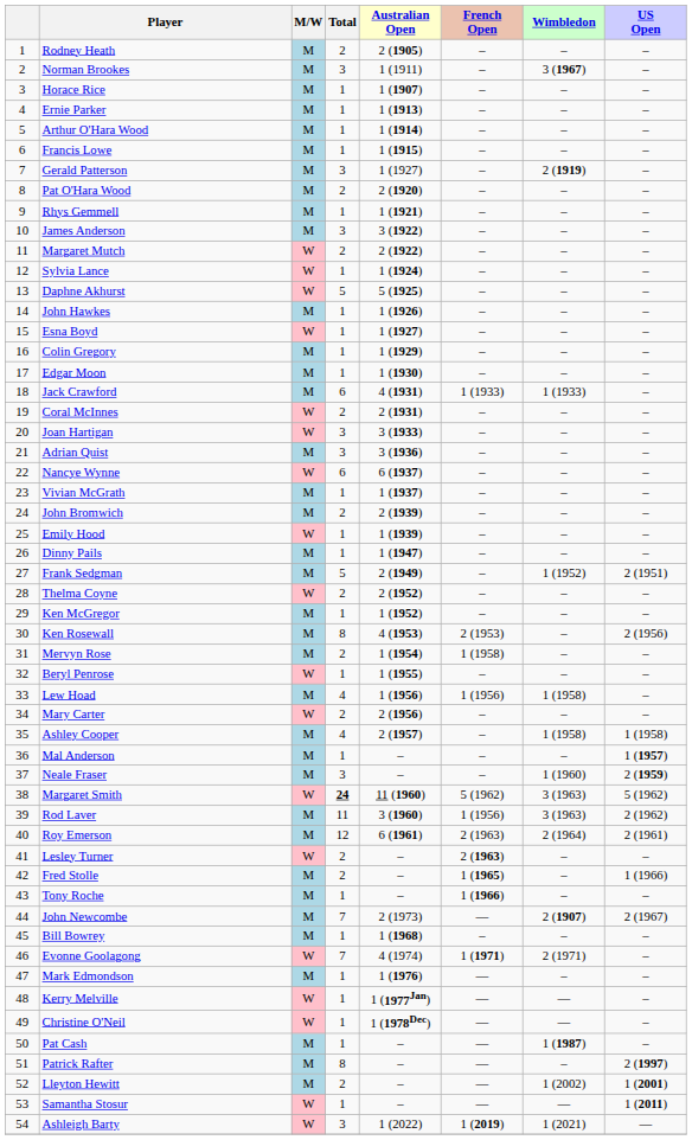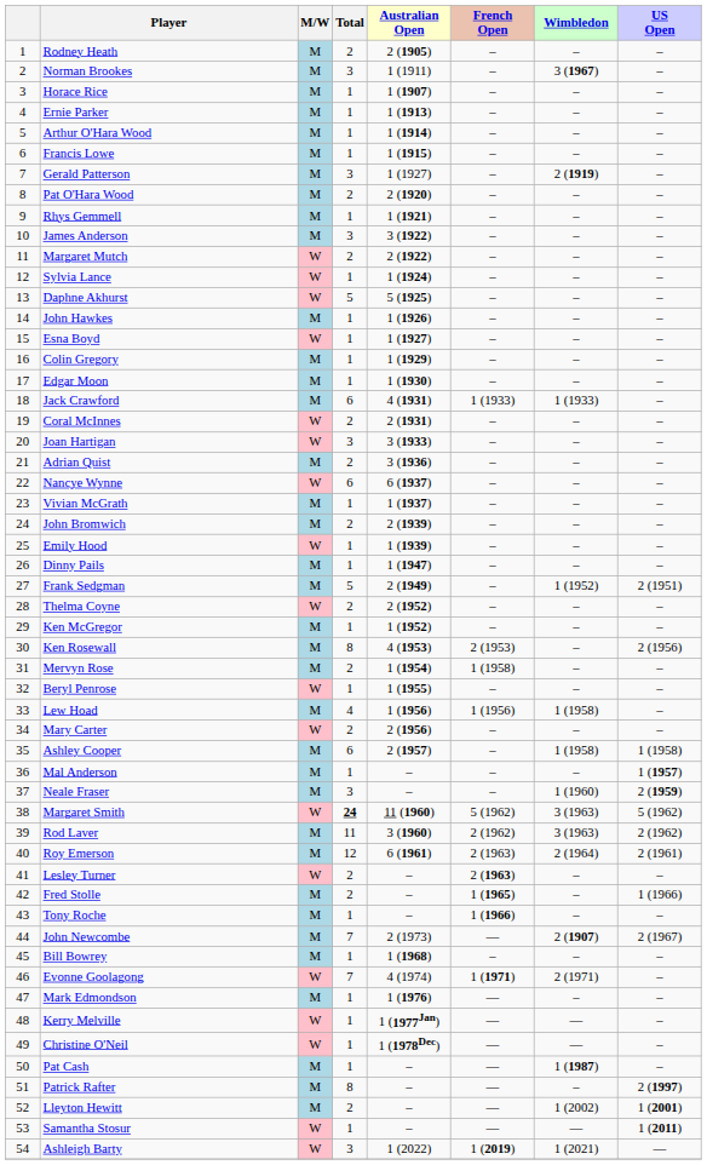 <table class="wikitable mw-datatable sortable" style="text-align:center;">
 <tr>
 <th data-sort-type="number" width="5%"></th>
 <th width="37%">Player</th>
 <th width="5%">M/W</th>
 <th data-sort-type="number" width="5%">Total</th>
 <th style="background-color:#FFFFCC;" width="12%" data-sort-type="number"><a href='#'>Australian<br> Open</a></th>
 <th style="background-color:#EBC2AF;" width="12%" data-sort-type="number"><a href='#'>French<br> Open</a></th>
 <th style="background-color:#CCFFCC;" width="12%" data-sort-type="number"><a href='#'>Wimbledon</a></th>
 <th style="background-color:#CCCCFF;" width="12%" data-sort-type="number"><a href='#'>US<br> Open</a></th>
 </tr>
 <tr>
 <td>1</td>
 <td style="text-align:left"><a href='#'>Rodney Heath</a></td>
 <td style="background-color:lightblue;">M</td>
 <td>2</td>
 <td>2 (<strong>1905</strong>)</td>
 <td>–</td>
 <td>–</td>
 <td>–</td>
 </tr>
 <tr>
 <td>2</td>
 <td style="text-align:left"><a href='#'>Norman Brookes</a></td>
 <td style="background-color:lightblue;">M</td>
 <td>3</td>
 <td>1 (1911)</td>
 <td>–</td>
 <td>3 (<strong>1967</strong>)</td>
 <td>–</td>
 </tr>
 <tr>
 <td>3</td>
 <td style="text-align:left"><a href='#'>Horace Rice</a></td>
 <td style="background-color:lightblue;">M</td>
 <td>1</td>
 <td>1 (<strong>1907</strong>)</td>
 <td>–</td>
 <td>–</td>
 <td>–</td>
 </tr>
 <tr>
 <td>4</td>
 <td style="text-align:left"><a href='#'>Ernie Parker</a></td>
 <td style="background-color:lightblue;">M</td>
 <td>1</td>
 <td>1 (<strong>1913</strong>)</td>
 <td>–</td>
 <td>–</td>
 <td>–</td>
 </tr>
 <tr>
 <td>5</td>
 <td style="text-align:left"><a href='#'>Arthur O'Hara Wood</a></td>
 <td style="background-color:lightblue;">M</td>
 <td>1</td>
 <td>1 (<strong>1914</strong>)</td>
 <td>–</td>
 <td>–</td>
 <td>–</td>
 </tr>
 <tr>
 <td>6</td>
 <td style="text-align:left"><a href='#'>Francis Lowe</a></td>
 <td style="background-color:lightblue;">M</td>
 <td>1</td>
 <td>1 (<strong>1915</strong>)</td>
 <td>–</td>
 <td>–</td>
 <td>–</td>
 </tr>
 <tr>
 <td>7</td>
 <td style="text-align:left"><a href='#'>Gerald Patterson</a></td>
 <td style="background-color:lightblue;">M</td>
 <td>3</td>
 <td>1 (1927)</td>
 <td>–</td>
 <td>2 (<strong>1919</strong>)</td>
 <td>–</td>
 </tr>
 <tr>
 <td>8</td>
 <td style="text-align:left"><a href='#'>Pat O'Hara Wood</a></td>
 <td style="background-color:lightblue;">M</td>
 <td>2</td>
 <td>2 (<strong>1920</strong>)</td>
 <td>–</td>
 <td>–</td>
 <td>–</td>
 </tr>
 <tr>
 <td>9</td>
 <td style="text-align:left"><a href='#'>Rhys Gemmell</a></td>
 <td style="background-color:lightblue;">M</td>
 <td>1</td>
 <td>1 (<strong>1921</strong>)</td>
 <td>–</td>
 <td>–</td>
 <td>–</td>
 </tr>
 <tr>
 <td>10</td>
 <td style="text-align:left"><a href='#'>James Anderson</a></td>
 <td style="background-color:lightblue;">M</td>
 <td>3</td>
 <td>3 (<strong>1922</strong>)</td>
 <td>–</td>
 <td>–</td>
 <td>–</td>
 </tr>
 <tr>
 <td>11</td>
 <td style="text-align:left"><a href='#'>Margaret Mutch</a></td>
 <td style="background-color:pink;">W</td>
 <td>2</td>
 <td>2 (<strong>1922</strong>)</td>
 <td>–</td>
 <td>–</td>
 <td>–</td>
 </tr>
 <tr>
 <td>12</td>
 <td style="text-align:left"><a href='#'>Sylvia Lance</a></td>
 <td style="background-color:pink;">W</td>
 <td>1</td>
 <td>1 (<strong>1924</strong>)</td>
 <td>–</td>
 <td>–</td>
 <td>–</td>
 </tr>
 <tr>
 <td>13</td>
 <td style="text-align:left"><a href='#'>Daphne Akhurst</a></td>
 <td style="background-color:pink;">W</td>
 <td>5</td>
 <td>5 (<strong>1925</strong>)</td>
 <td>–</td>
 <td>–</td>
 <td>–</td>
 </tr>
 <tr>
 <td>14</td>
 <td style="text-align:left"><a href='#'>John Hawkes</a></td>
 <td style="background-color:lightblue;">M</td>
 <td>1</td>
 <td>1 (<strong>1926</strong>)</td>
 <td>–</td>
 <td>–</td>
 <td>–</td>
 </tr>
 <tr>
 <td>15</td>
 <td style="text-align:left"><a href='#'>Esna Boyd</a></td>
 <td style="background-color:pink;">W</td>
 <td>1</td>
 <td>1 (<strong>1927</strong>)</td>
 <td>–</td>
 <td>–</td>
 <td>–</td>
 </tr>
 <tr>
 <td>16</td>
 <td style="text-align:left"><a href='#'>Colin Gregory</a></td>
 <td style="background-color:lightblue;">M</td>
 <td>1</td>
 <td>1 (<strong>1929</strong>)</td>
 <td>–</td>
 <td>–</td>
 <td>–</td>
 </tr>
 <tr>
 <td>17</td>
 <td style="text-align:left"><a href='#'>Edgar Moon</a></td>
 <td style="background-color:lightblue;">M</td>
 <td>1</td>
 <td>1 (<strong>1930</strong>)</td>
 <td>–</td>
 <td>–</td>
 <td>–</td>
 </tr>
 <tr>
 <td>18</td>
 <td style="text-align:left"><a href='#'>Jack Crawford</a></td>
 <td style="background-color:lightblue;">M</td>
 <td>6</td>
 <td>4 (<strong>1931</strong>)</td>
 <td>1 (1933)</td>
 <td>1 (1933)</td>
 <td>–</td>
 </tr>
 <tr>
 <td>19</td>
 <td style="text-align:left"><a href='#'>Coral McInnes</a></td>
 <td style="background-color:pink;">W</td>
 <td>2</td>
 <td>2 (<strong>1931</strong>)</td>
 <td>–</td>
 <td>–</td>
 <td>–</td>
 </tr>
 <tr>
 <td>20</td>
 <td style="text-align:left"><a href='#'>Joan Hartigan</a></td>
 <td style="background-color:pink;">W</td>
 <td>3</td>
 <td>3 (<strong>1933</strong>)</td>
 <td>–</td>
 <td>–</td>
 <td>–</td>
 </tr>
 <tr>
 <td>21</td>
 <td style="text-align:left"><a href='#'>Adrian Quist</a></td>
 <td style="background-color:lightblue;">M</td>
-<td>3</td>
+<td>2</td>
 <td>3 (<strong>1936</strong>)</td>
 <td>–</td>
 <td>–</td>
 <td>–</td>
 </tr>
 <tr>
 <td>22</td>
 <td style="text-align:left"><a href='#'>Nancye Wynne</a></td>
 <td style="background-color:pink;">W</td>
 <td>6</td>
 <td>6 (<strong>1937</strong>)</td>
 <td>–</td>
 <td>–</td>
 <td>–</td>
 </tr>
 <tr>
 <td>23</td>
 <td style="text-align:left"><a href='#'>Vivian McGrath</a></td>
 <td style="background-color:lightblue;">M</td>
 <td>1</td>
 <td>1 (<strong>1937</strong>)</td>
 <td>–</td>
 <td>–</td>
 <td>–</td>
 </tr>
 <tr>
 <td>24</td>
 <td style="text-align:left"><a href='#'>John Bromwich</a></td>
 <td style="background-color:lightblue;">M</td>
 <td>2</td>
 <td>2 (<strong>1939</strong>)</td>
 <td>–</td>
 <td>–</td>
 <td>–</td>
 </tr>
 <tr>
 <td>25</td>
 <td style="text-align:left"><a href='#'>Emily Hood</a></td>
 <td style="background-color:pink;">W</td>
 <td>1</td>
 <td>1 (<strong>1939</strong>)</td>
 <td>–</td>
 <td>–</td>
 <td>–</td>
 </tr>
 <tr>
 <td>26</td>
 <td style="text-align:left"><a href='#'>Dinny Pails</a></td>
 <td style="background-color:lightblue;">M</td>
 <td>1</td>
 <td>1 (<strong>1947</strong>)</td>
 <td>–</td>
 <td>–</td>
 <td>–</td>
 </tr>
 <tr>
 <td>27</td>
 <td style="text-align:left"><a href='#'>Frank Sedgman</a></td>
 <td style="background-color:lightblue;">M</td>
 <td>5</td>
 <td>2 (<strong>1949</strong>)</td>
 <td>–</td>
 <td>1 (1952)</td>
 <td>2 (1951)</td>
 </tr>
 <tr>
 <td>28</td>
 <td style="text-align:left"><a href='#'>Thelma Coyne</a></td>
 <td style="background-color:pink;">W</td>
 <td>2</td>
 <td>2 (<strong>1952</strong>)</td>
 <td>–</td>
 <td>–</td>
 <td>–</td>
 </tr>
 <tr>
 <td>29</td>
 <td style="text-align:left"><a href='#'>Ken McGregor</a></td>
 <td style="background-color:lightblue;">M</td>
 <td>1</td>
 <td>1 (<strong>1952</strong>)</td>
 <td>–</td>
 <td>–</td>
 <td>–</td>
 </tr>
 <tr>
 <td>30</td>
 <td style="text-align:left"><a href='#'>Ken Rosewall</a></td>
 <td style="background-color:lightblue;">M</td>
 <td>8</td>
 <td>4 (<strong>1953</strong>)</td>
 <td>2 (1953)</td>
 <td>–</td>
 <td>2 (1956)</td>
 </tr>
 <tr>
 <td>31</td>
 <td style="text-align:left"><a href='#'>Mervyn Rose</a></td>
 <td style="background-color:lightblue;">M</td>
 <td>2</td>
 <td>1 (<strong>1954</strong>)</td>
 <td>1 (1958)</td>
 <td>–</td>
 <td>–</td>
 </tr>
 <tr>
 <td>32</td>
 <td style="text-align:left"><a href='#'>Beryl Penrose</a></td>
 <td style="background-color:pink;">W</td>
 <td>1</td>
 <td>1 (<strong>1955</strong>)</td>
 <td>–</td>
 <td>–</td>
 <td>–</td>
 </tr>
 <tr>
 <td>33</td>
 <td style="text-align:left"><a href='#'>Lew Hoad</a></td>
 <td style="background-color:lightblue;">M</td>
 <td>4</td>
 <td>1 (<strong>1956</strong>)</td>
 <td>1 (1956)</td>
 <td>1 (1958)</td>
 <td>–</td>
 </tr>
 <tr>
 <td>34</td>
 <td style="text-align:left"><a href='#'>Mary Carter</a></td>
 <td style="background-color:pink;">W</td>
 <td>2</td>
 <td>2 (<strong>1956</strong>)</td>
 <td>–</td>
 <td>–</td>
 <td>–</td>
 </tr>
 <tr>
 <td>35</td>
 <td style="text-align:left"><a href='#'>Ashley Cooper</a></td>
 <td style="background-color:lightblue;">M</td>
-<td>4</td>
+<td>6</td>
 <td>2 (<strong>1957</strong>)</td>
 <td>–</td>
 <td>1 (1958)</td>
 <td>1 (1958)</td>
 </tr>
 <tr>
 <td>36</td>
 <td style="text-align:left"><a href='#'>Mal Anderson</a></td>
 <td style="background-color:lightblue;">M</td>
 <td>1</td>
 <td>–</td>
 <td>–</td>
 <td>–</td>
 <td>1 (<strong>1957</strong>)</td>
 </tr>
 <tr>
 <td>37</td>
 <td style="text-align:left"><a href='#'>Neale Fraser</a></td>
 <td style="background-color:lightblue;">M</td>
 <td>3</td>
 <td>–</td>
 <td>–</td>
 <td>1 (1960)</td>
 <td>2 (<strong>1959</strong>)</td>
 </tr>
 <tr>
 <td>38</td>
 <td style="text-align:left"><a href='#'>Margaret Smith</a></td>
 <td style="background-color:pink;">W</td>
 <td><u><strong>24</strong></u></td>
 <td><u>11</u> (<strong>1960</strong>)</td>
 <td>5 (1962)</td>
 <td>3 (1963)</td>
 <td>5 (1962)</td>
 </tr>
 <tr>
 <td>39</td>
 <td style="text-align:left"><a href='#'>Rod Laver</a></td>
 <td style="background-color:lightblue;">M</td>
 <td>11</td>
 <td>3 (<strong>1960</strong>)</td>
-<td>1 (1956)</td>
+<td>2 (1962)</td>
 <td>3 (1963)</td>
 <td>2 (1962)</td>
 </tr>
 <tr>
 <td>40</td>
 <td style="text-align:left"><a href='#'>Roy Emerson</a></td>
 <td style="background-color:lightblue;">M</td>
 <td>12</td>
 <td>6 (<strong>1961</strong>)</td>
 <td>2 (1963)</td>
 <td>2 (1964)</td>
 <td>2 (1961)</td>
 </tr>
 <tr>
 <td>41</td>
 <td style="text-align:left"><a href='#'>Lesley Turner</a></td>
 <td style="background-color:pink;">W</td>
 <td>2</td>
 <td>–</td>
 <td>2 (<strong>1963</strong>)</td>
 <td>–</td>
 <td>–</td>
 </tr>
 <tr>
 <td>42</td>
 <td style="text-align:left"><a href='#'>Fred Stolle</a></td>
 <td style="background-color:lightblue;">M</td>
 <td>2</td>
 <td>–</td>
 <td>1 (<strong>1965</strong>)</td>
 <td>–</td>
 <td>1 (1966)</td>
 </tr>
 <tr>
 <td>43</td>
 <td style="text-align:left"><a href='#'>Tony Roche</a></td>
 <td style="background-color:lightblue;">M</td>
 <td>1</td>
 <td>–</td>
 <td>1 (<strong>1966</strong>)</td>
 <td>–</td>
 <td>–</td>
 </tr>
 <tr>
 <td>44</td>
 <td style="text-align:left"><a href='#'>John Newcombe</a></td>
 <td style="background-color:lightblue;">M</td>
 <td>7</td>
 <td>2 (1973)</td>
 <td>—</td>
 <td>2 (<strong>1907</strong>)</td>
 <td>2 (1967)</td>
 </tr>
 <tr>
 <td>45</td>
 <td style="text-align:left"><a href='#'>Bill Bowrey</a></td>
 <td style="background-color:lightblue;">M</td>
 <td>1</td>
 <td>1 (<strong>1968</strong>)</td>
 <td>–</td>
 <td>–</td>
 <td>–</td>
 </tr>
 <tr>
 <td>46</td>
 <td style="text-align:left"><a href='#'>Evonne Goolagong</a></td>
 <td style="background-color:pink;">W</td>
 <td>7</td>
 <td>4 (1974)</td>
 <td>1 (<strong>1971</strong>)</td>
 <td>2 (1971)</td>
 <td>–</td>
 </tr>
 <tr>
 <td>47</td>
 <td style="text-align:left"><a href='#'>Mark Edmondson</a></td>
 <td style="background-color:lightblue;">M</td>
 <td>1</td>
 <td>1 (<strong>1976</strong>)</td>
 <td>—</td>
 <td>–</td>
 <td>–</td>
 </tr>
 <tr>
 <td>48</td>
 <td style="text-align:left"><a href='#'>Kerry Melville</a></td>
 <td style="background-color:pink;">W</td>
 <td>1</td>
 <td>1 (<strong>1977<sup>Jan</sup></strong>)</td>
 <td>—</td>
 <td>—</td>
 <td>–</td>
 </tr>
 <tr>
 <td>49</td>
 <td style="text-align:left"><a href='#'>Christine O'Neil</a></td>
 <td style="background-color:pink;">W</td>
 <td>1</td>
 <td>1 (<strong>1978<sup>Dec</sup></strong>)</td>
 <td>—</td>
 <td>—</td>
 <td>–</td>
 </tr>
 <tr>
 <td>50</td>
 <td style="text-align:left"><a href='#'>Pat Cash</a></td>
 <td style="background-color:lightblue;">M</td>
 <td>1</td>
 <td>–</td>
 <td>—</td>
 <td>1 (<strong>1987</strong>)</td>
 <td>–</td>
 </tr>
 <tr>
 <td>51</td>
 <td style="text-align:left"><a href='#'>Patrick Rafter</a></td>
 <td style="background-color:lightblue;">M</td>
 <td>8</td>
 <td>–</td>
 <td>—</td>
 <td>–</td>
 <td>2 (<strong>1997</strong>)</td>
 </tr>
 <tr>
 <td>52</td>
 <td style="text-align:left"><a href='#'>Lleyton Hewitt</a></td>
 <td style="background-color:lightblue;">M</td>
 <td>2</td>
 <td>–</td>
 <td>—</td>
 <td>1 (2002)</td>
 <td>1 (<strong>2001</strong>)</td>
 </tr>
 <tr>
 <td>53</td>
 <td style="text-align:left"><a href='#'>Samantha Stosur</a></td>
 <td style="background-color:pink;">W</td>
 <td>1</td>
 <td>–</td>
 <td>—</td>
 <td>—</td>
 <td>1 (<strong>2011</strong>)</td>
 </tr>
 <tr>
 <td>54</td>
 <td style="text-align:left"><a href='#'>Ashleigh Barty</a></td>
 <td style="background-color:pink;">W</td>
 <td>3</td>
 <td>1 (2022)</td>
 <td>1 (<strong>2019</strong>)</td>
 <td>1 (2021)</td>
 <td>—</td>
 </tr>
 <tr>
 </tr>
 </table>
